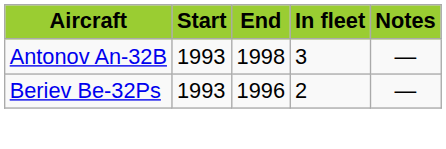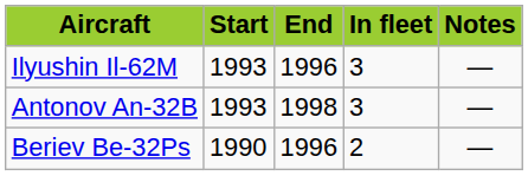 <table class= "wikitable sortable toccolours">
 <tr>
 <th style="background-color:#9ACD32;color: black">Aircraft</th>
 <th style="background-color:#9ACD32;color: black">Start</th>
 <th style="background-color:#9ACD32;color: black">End</th>
 <th style="background-color:#9ACD32;color: black">In fleet</th>
 <th style="background-color:#9ACD32;color: black" class="unsortable">Notes</th>
+</tr>
+<tr>
+<td><a href='#'>Ilyushin Il-62M</a></td>
+<td>1993</td>
+<td>1996</td>
+<td>3</td>
+<td align=center>—</td>
 </tr>
 <tr>
 <td><a href='#'>Antonov An-32B</a></td>
 <td>1993</td>
 <td>1998</td>
 <td>3</td>
 <td align=center>—</td>
 </tr>
 <tr>
 <td><a href='#'>Beriev Be-32Ps</a></td>
-<td>1993</td>
+<td>1990</td>
 <td>1996</td>
 <td>2</td>
 <td align=center>—</td>
 </tr>
 </table>
